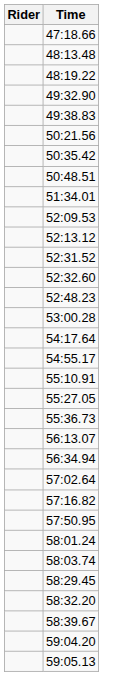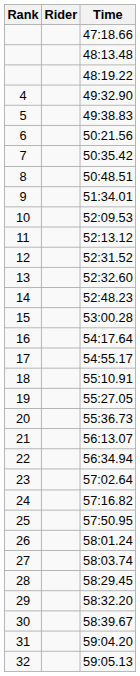 <table class="wikitable" style="font-size:95%" style="width:25em;">
 <tr>
+<th>Rank</th>
 <th>Rider</th>
 <th>Time</th>
 </tr>
 <tr>
+<td align=center></td>
 <td></td>
 <td>47:18.66</td>
 </tr>
 <tr>
+<td align=center></td>
 <td></td>
 <td>48:13.48</td>
 </tr>
 <tr>
+<td align=center></td>
 <td></td>
 <td>48:19.22</td>
 </tr>
 <tr>
+<td align=center>4</td>
 <td></td>
 <td>49:32.90</td>
 </tr>
 <tr>
+<td align=center>5</td>
 <td></td>
 <td>49:38.83</td>
 </tr>
 <tr>
+<td align=center>6</td>
 <td></td>
 <td>50:21.56</td>
 </tr>
 <tr>
+<td align=center>7</td>
 <td></td>
 <td>50:35.42</td>
 </tr>
 <tr>
+<td align=center>8</td>
 <td></td>
 <td>50:48.51</td>
 </tr>
 <tr>
+<td align=center>9</td>
 <td></td>
 <td>51:34.01</td>
 </tr>
 <tr>
+<td align=center>10</td>
 <td></td>
 <td>52:09.53</td>
 </tr>
 <tr>
+<td align=center>11</td>
 <td></td>
 <td>52:13.12</td>
 </tr>
 <tr>
+<td align=center>12</td>
 <td></td>
 <td>52:31.52</td>
 </tr>
 <tr>
+<td align=center>13</td>
 <td></td>
 <td>52:32.60</td>
 </tr>
 <tr>
+<td align=center>14</td>
 <td></td>
 <td>52:48.23</td>
 </tr>
 <tr>
+<td align=center>15</td>
 <td></td>
 <td>53:00.28</td>
 </tr>
 <tr>
+<td align=center>16</td>
 <td></td>
 <td>54:17.64</td>
 </tr>
 <tr>
+<td align=center>17</td>
 <td></td>
 <td>54:55.17</td>
 </tr>
 <tr>
+<td align=center>18</td>
 <td></td>
 <td>55:10.91</td>
 </tr>
 <tr>
+<td align=center>19</td>
 <td></td>
 <td>55:27.05</td>
 </tr>
 <tr>
+<td align=center>20</td>
 <td></td>
 <td>55:36.73</td>
 </tr>
 <tr>
+<td align=center>21</td>
 <td></td>
 <td>56:13.07</td>
 </tr>
 <tr>
+<td align=center>22</td>
 <td></td>
 <td>56:34.94</td>
 </tr>
 <tr>
+<td align=center>23</td>
 <td></td>
 <td>57:02.64</td>
 </tr>
 <tr>
+<td align=center>24</td>
 <td></td>
 <td>57:16.82</td>
 </tr>
 <tr>
+<td align=center>25</td>
 <td></td>
 <td>57:50.95</td>
 </tr>
 <tr>
+<td align=center>26</td>
 <td></td>
 <td>58:01.24</td>
 </tr>
 <tr>
+<td align=center>27</td>
 <td></td>
 <td>58:03.74</td>
 </tr>
 <tr>
+<td align=center>28</td>
 <td></td>
 <td>58:29.45</td>
 </tr>
 <tr>
+<td align=center>29</td>
 <td></td>
 <td>58:32.20</td>
 </tr>
 <tr>
+<td align=center>30</td>
 <td></td>
 <td>58:39.67</td>
 </tr>
 <tr>
+<td align=center>31</td>
 <td></td>
 <td>59:04.20</td>
 </tr>
 <tr>
+<td align=center>32</td>
 <td></td>
 <td>59:05.13</td>
 </tr>
 </table>
